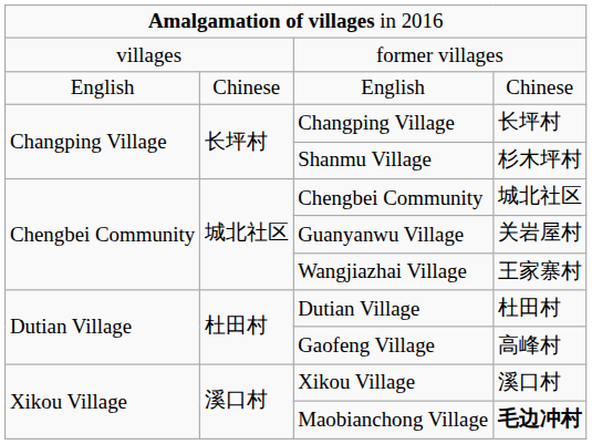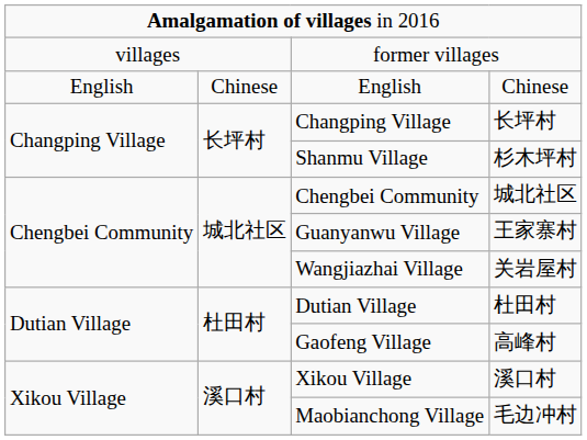 <table class="wikitable">
 <tr>
 <td align=center colspan=4><strong>Amalgamation of villages</strong> in 2016</td>
 </tr>
 <tr align=center>
 <td align=center colspan=2>villages</td>
 <td align=center colspan=2>former villages</td>
 </tr>
 <tr align=center>
 <td>English</td>
 <td>Chinese</td>
 <td>English</td>
 <td>Chinese</td>
 </tr>
 <tr>
 <td align=left rowspan=2>Changping Village</td>
 <td rowspan=2>长坪村</td>
 <td>Changping Village</td>
 <td>长坪村</td>
 </tr>
 <tr>
 <td>Shanmu Village</td>
 <td>杉木坪村</td>
 </tr>
 <tr>
 <td align=left rowspan=3>Chengbei Community</td>
 <td rowspan=3>城北社区</td>
 <td>Chengbei Community</td>
 <td>城北社区</td>
 </tr>
 <tr>
 <td>Guanyanwu Village</td>
-<td>关岩屋村</td>
+<td>王家寨村</td>
 </tr>
 <tr>
 <td>Wangjiazhai Village</td>
-<td>王家寨村</td>
+<td>关岩屋村</td>
 </tr>
 <tr>
 <td align=left rowspan=2>Dutian Village</td>
 <td rowspan=2>杜田村</td>
 <td>Dutian Village</td>
 <td>杜田村</td>
 </tr>
 <tr>
 <td>Gaofeng Village</td>
 <td>高峰村</td>
 </tr>
 <tr>
 <td align=left rowspan=2>Xikou Village</td>
 <td rowspan=2>溪口村</td>
 <td>Xikou Village</td>
 <td>溪口村</td>
 </tr>
 <tr>
 <td>Maobianchong Village</td>
-<td><strong>毛边冲村</strong></td>
+<td>毛边冲村</td>
 </tr>
 </table>
